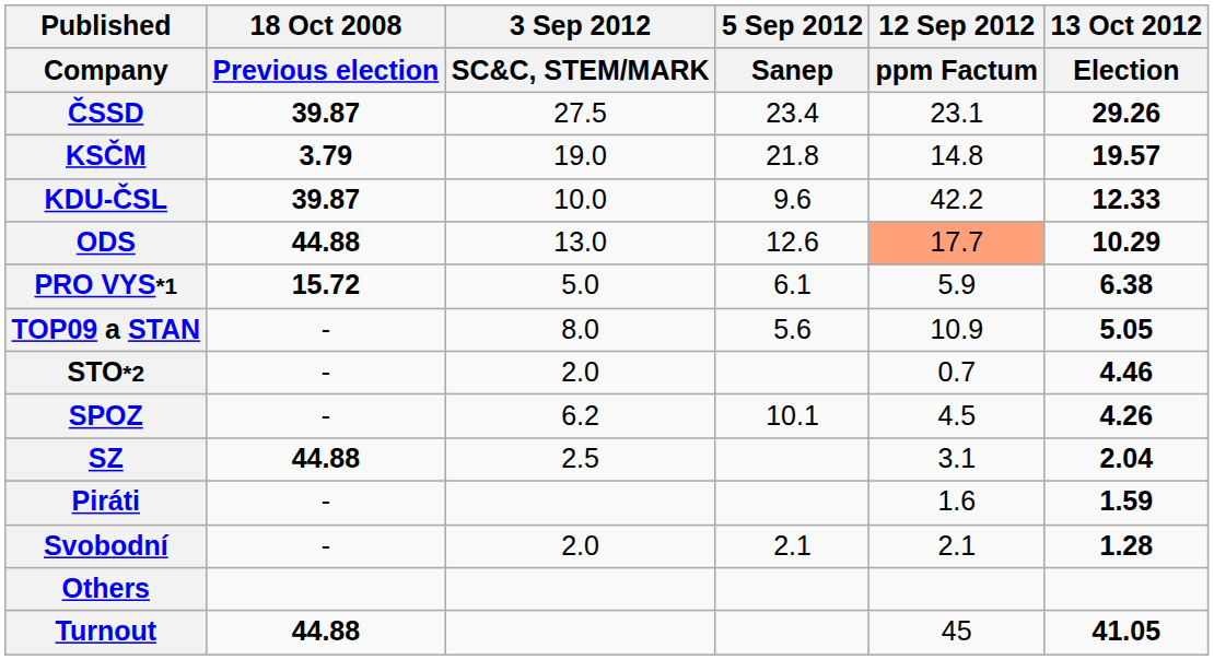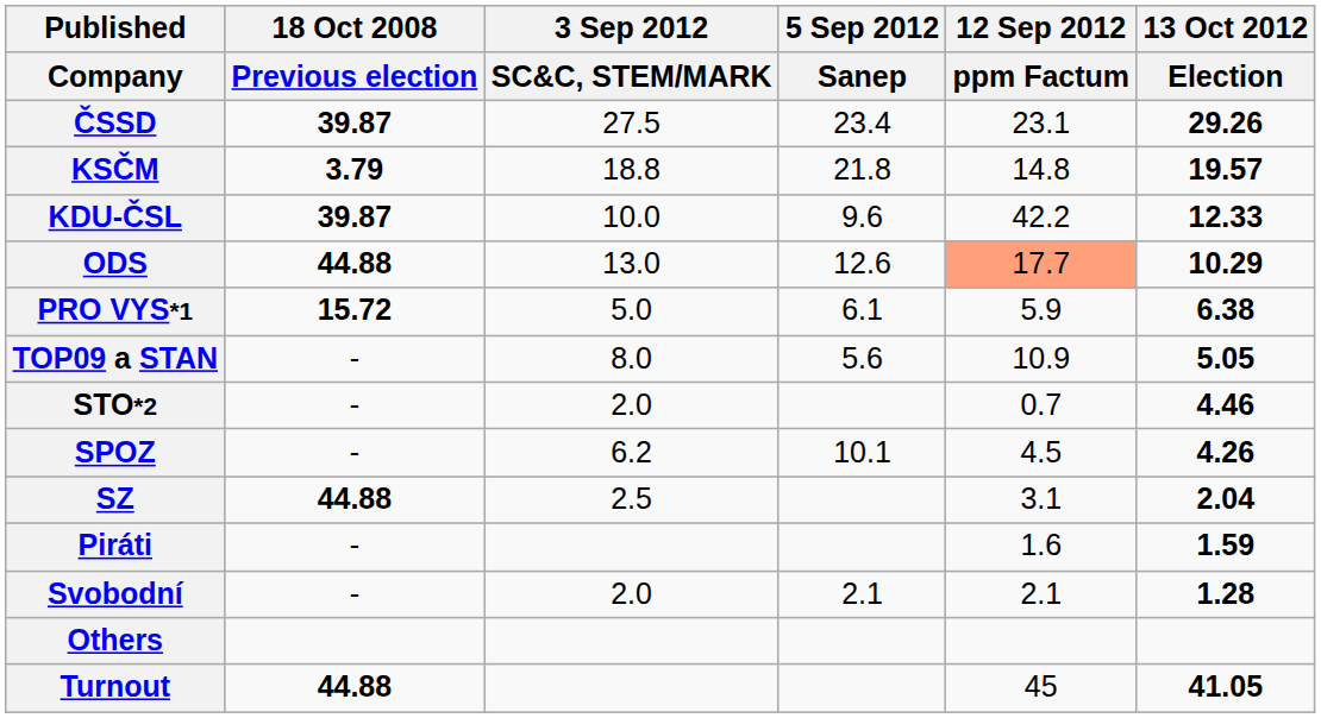 <table class="wikitable" style="text-align:center;">
 <tr>
 <th>Published</th>
 <th>18 Oct 2008 </th>
 <th>3 Sep 2012 </th>
 <th>5 Sep 2012 </th>
 <th>12 Sep 2012 </th>
 <th>13 Oct 2012 </th>
 </tr>
 <tr>
 <th>Company</th>
 <th><a href='#'>Previous election</a></th>
 <th>SC&C, STEM/MARK</th>
 <th>Sanep</th>
 <th>ppm Factum</th>
 <th>Election</th>
 </tr>
 <tr>
 <th><a href='#'>ČSSD</a></th>
 <td><strong>39.87</strong></td>
 <td>27.5</td>
 <td>23.4</td>
 <td>23.1</td>
 <td><strong>29.26</strong></td>
 </tr>
 <tr>
 <th><a href='#'>KSČM</a></th>
 <td><strong>3.79</strong></td>
-<td>19.0</td>
+<td>18.8</td>
 <td>21.8</td>
 <td>14.8</td>
 <td><strong>19.57</strong></td>
 </tr>
 <tr>
 <th><a href='#'>KDU-ČSL</a></th>
 <td><strong>39.87</strong></td>
 <td>10.0</td>
 <td>9.6</td>
 <td>42.2</td>
 <td><strong>12.33</strong></td>
 </tr>
 <tr>
 <th><a href='#'>ODS</a></th>
 <td><strong>44.88</strong></td>
 <td>13.0</td>
 <td>12.6</td>
 <td style="background: lightsalmon;">17.7</td>
 <td><strong>10.29</strong></td>
 </tr>
 <tr>
 <th><a href='#'>PRO VYS</a><small>*1</small></th>
 <td><strong>15.72</strong></td>
 <td>5.0</td>
 <td>6.1</td>
 <td>5.9</td>
 <td><strong>6.38</strong></td>
 </tr>
 <tr>
 <th><a href='#'>TOP09</a> a <a href='#'>STAN</a></th>
 <td>-</td>
 <td>8.0</td>
 <td>5.6</td>
 <td>10.9</td>
 <td><strong>5.05</strong></td>
 </tr>
 <tr>
 <th>STO<small>*2</small></th>
 <td>-</td>
 <td>2.0</td>
 <td></td>
 <td>0.7</td>
 <td><strong>4.46</strong></td>
 </tr>
 <tr>
 <th><a href='#'>SPOZ</a></th>
 <td>-</td>
 <td>6.2</td>
 <td>10.1</td>
 <td>4.5</td>
 <td><strong>4.26</strong></td>
 </tr>
 <tr>
 <th><a href='#'>SZ</a></th>
 <td><strong>44.88</strong></td>
 <td>2.5</td>
 <td></td>
 <td>3.1</td>
 <td><strong>2.04</strong></td>
 </tr>
 <tr>
 <th><a href='#'>Piráti</a></th>
 <td>-</td>
 <td></td>
 <td></td>
 <td>1.6</td>
 <td><strong>1.59</strong></td>
 </tr>
 <tr>
 <th><a href='#'>Svobodní</a></th>
 <td>-</td>
 <td>2.0</td>
 <td>2.1</td>
 <td>2.1</td>
 <td><strong>1.28</strong></td>
 </tr>
 <tr>
 <th><a href='#'>Others</a></th>
 <td></td>
 <td></td>
 <td></td>
 <td></td>
 </tr>
 <tr>
 <th><a href='#'>Turnout</a></th>
 <td><strong>44.88</strong></td>
 <td></td>
 <td></td>
 <td>45</td>
 <td><strong>41.05</strong></td>
 </tr>
 </table>
